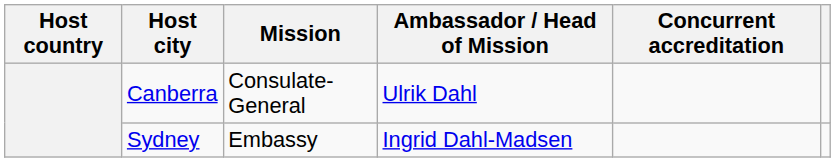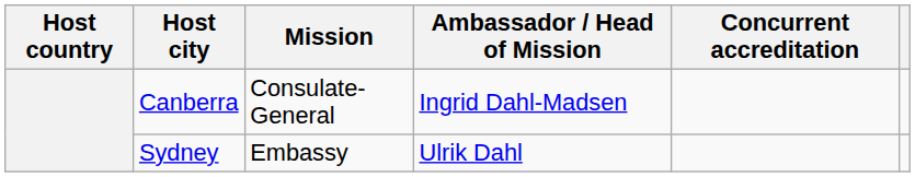 <table class="wikitable plainrowheaders" style="text-align:left;">
 <tr>
 <th scope="col">Host country</th>
 <th scope="col">Host city</th>
 <th scope="col">Mission</th>
 <th>Ambassador / Head of Mission</th>
 <th scope="col">Concurrent accreditation</th>
 <th scope="col"></th>
 </tr>
 <tr>
 <th rowspan="2" scope="row"></th>
 <td><a href='#'>Canberra</a></td>
 <td>Consulate-General</td>
-<td><a href='#'>Ulrik Dahl</a></td>
+<td><a href='#'>Ingrid Dahl-Madsen</a></td>
 <td></td>
 <td></td>
 </tr>
 <tr>
 <td><a href='#'>Sydney</a></td>
 <td>Embassy</td>
-<td><a href='#'>Ingrid Dahl-Madsen</a></td>
+<td><a href='#'>Ulrik Dahl</a></td>
 <td></td>
 <td></td>
 </tr>
 </table>
